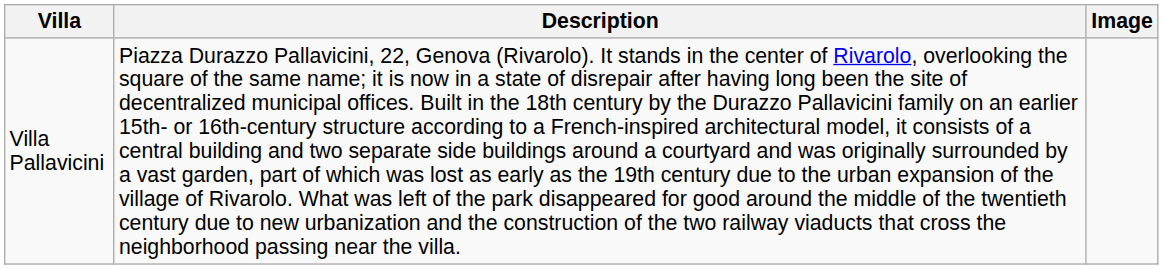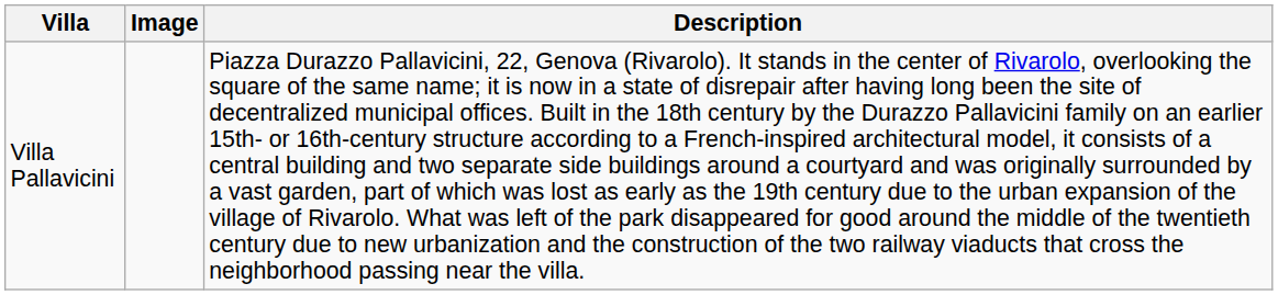 <table class="wikitable sortable">
 <tr>
 <th>Villa</th>
+<th>Image</th>
 <th>Description</th>
-<th>Image</th>
 </tr>
 <tr>
 <td>Villa Pallavicini</td>
+<td></td>
 <td>Piazza Durazzo Pallavicini, 22, Genova (Rivarolo). It stands in the center of <a href='#'>Rivarolo</a>, overlooking the square of the same name; it is now in a state of disrepair after having long been the site of decentralized municipal offices. Built in the 18th century by the Durazzo Pallavicini family on an earlier 15th- or 16th-century structure according to a French-inspired architectural model, it consists of a central building and two separate side buildings around a courtyard and was originally surrounded by a vast garden, part of which was lost as early as the 19th century due to the urban expansion of the village of Rivarolo. What was left of the park disappeared for good around the middle of the twentieth century due to new urbanization and the construction of the two railway viaducts that cross the neighborhood passing near the villa.</td>
-<td></td>
 </tr>
 </table>
